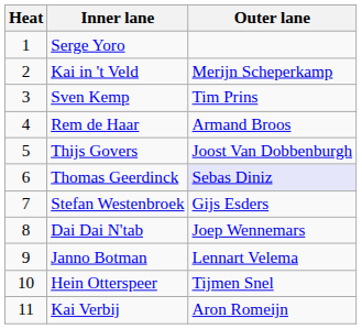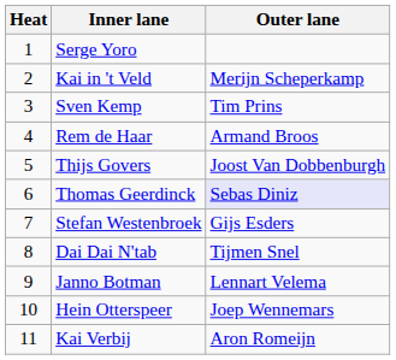 <table class="wikitable">
 <tr>
 <th>Heat</th>
 <th>Inner lane</th>
 <th>Outer lane</th>
 </tr>
 <tr>
 <td align="center">1</td>
 <td><a href='#'>Serge Yoro</a></td>
 <td></td>
 </tr>
 <tr>
 <td align="center">2</td>
 <td><a href='#'>Kai in 't Veld</a></td>
 <td><a href='#'>Merijn Scheperkamp</a></td>
 </tr>
 <tr>
 <td align="center">3</td>
 <td><a href='#'>Sven Kemp</a></td>
 <td><a href='#'>Tim Prins</a></td>
 </tr>
 <tr>
 <td align="center">4</td>
 <td><a href='#'>Rem de Haar</a></td>
 <td><a href='#'>Armand Broos</a></td>
 </tr>
 <tr>
 <td align="center">5</td>
 <td><a href='#'>Thijs Govers</a></td>
 <td><a href='#'>Joost Van Dobbenburgh</a></td>
 </tr>
 <tr>
 <td align="center">6</td>
 <td><a href='#'>Thomas Geerdinck</a></td>
 <td style="background: lavender;"><a href='#'>Sebas Diniz</a></td>
 </tr>
 <tr>
 <td align="center">7</td>
 <td><a href='#'>Stefan Westenbroek</a></td>
 <td><a href='#'>Gijs Esders</a></td>
 </tr>
 <tr>
 <td align="center">8</td>
 <td><a href='#'>Dai Dai N'tab</a></td>
-<td><a href='#'>Joep Wennemars</a></td>
+<td><a href='#'>Tijmen Snel</a></td>
 </tr>
 <tr>
 <td align="center">9</td>
 <td><a href='#'>Janno Botman</a></td>
 <td><a href='#'>Lennart Velema</a></td>
 </tr>
 <tr>
 <td align="center">10</td>
 <td><a href='#'>Hein Otterspeer</a></td>
-<td><a href='#'>Tijmen Snel</a></td>
+<td><a href='#'>Joep Wennemars</a></td>
 </tr>
 <tr>
 <td align="center">11</td>
 <td><a href='#'>Kai Verbij</a></td>
 <td><a href='#'>Aron Romeijn</a></td>
 </tr>
 </table>
